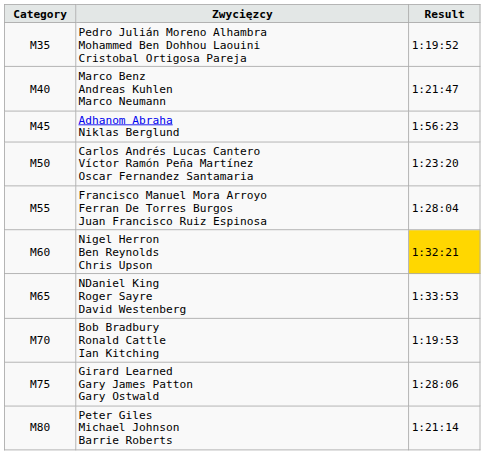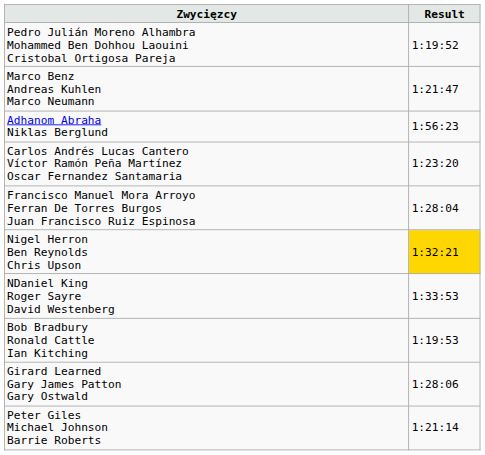 <table class="wikitable" width=35%>
 <tr>
-<td width=15% align="center" bgcolor=#E3E7E6><strong>Category</strong></td>
 <td align="center" bgcolor=#E3E7E6> <strong>Zwycięzcy</strong></td>
 <td width=15% align="center" bgcolor=#E3E7E6><strong>Result</strong></td>
 </tr>
 <tr>
-<td align="center">M35</td>
 <td> Pedro Julián Moreno Alhambra<br> Mohammed Ben Dohhou Laouini<br> Cristobal Ortigosa Pareja</td>
 <td>1:19:52</td>
 </tr>
 <tr>
-<td align="center">M40</td>
 <td> Marco Benz<br> Andreas Kuhlen<br> Marco Neumann</td>
 <td>1:21:47</td>
 </tr>
 <tr>
-<td align="center">M45</td>
 <td> <a href='#'>Adhanom Abraha</a><br> Niklas Berglund<br> </td>
 <td>1:56:23</td>
 </tr>
 <tr>
-<td align="center">M50</td>
 <td> Carlos Andrés Lucas Cantero<br> Víctor Ramón Peña Martínez<br> Oscar Fernandez Santamaria</td>
 <td>1:23:20</td>
 </tr>
 <tr>
-<td align="center">M55</td>
 <td> Francisco Manuel Mora Arroyo<br> Ferran De Torres Burgos<br> Juan Francisco Ruiz Espinosa</td>
 <td>1:28:04</td>
 </tr>
 <tr>
-<td align="center">M60</td>
 <td> Nigel Herron<br> Ben Reynolds<br> Chris Upson</td>
 <td style="background: gold;">1:32:21</td>
 </tr>
 <tr>
-<td align="center">M65</td>
 <td> NDaniel King<br> Roger Sayre<br> David Westenberg</td>
 <td>1:33:53</td>
 </tr>
 <tr>
-<td align="center">M70</td>
 <td> Bob Bradbury<br> Ronald Cattle<br> Ian Kitching</td>
 <td>1:19:53</td>
 </tr>
 <tr>
-<td align="center">M75</td>
 <td> Girard Learned<br> Gary James Patton<br> Gary Ostwald</td>
 <td>1:28:06</td>
 </tr>
 <tr>
-<td align="center">M80</td>
 <td> Peter Giles<br> Michael Johnson<br> Barrie Roberts</td>
 <td>1:21:14</td>
 </tr>
 </table>
